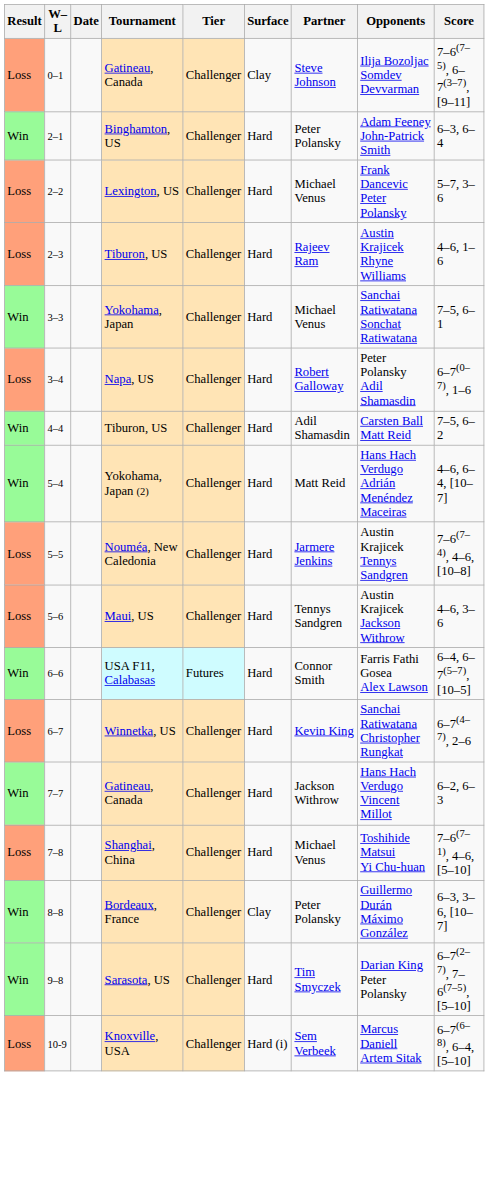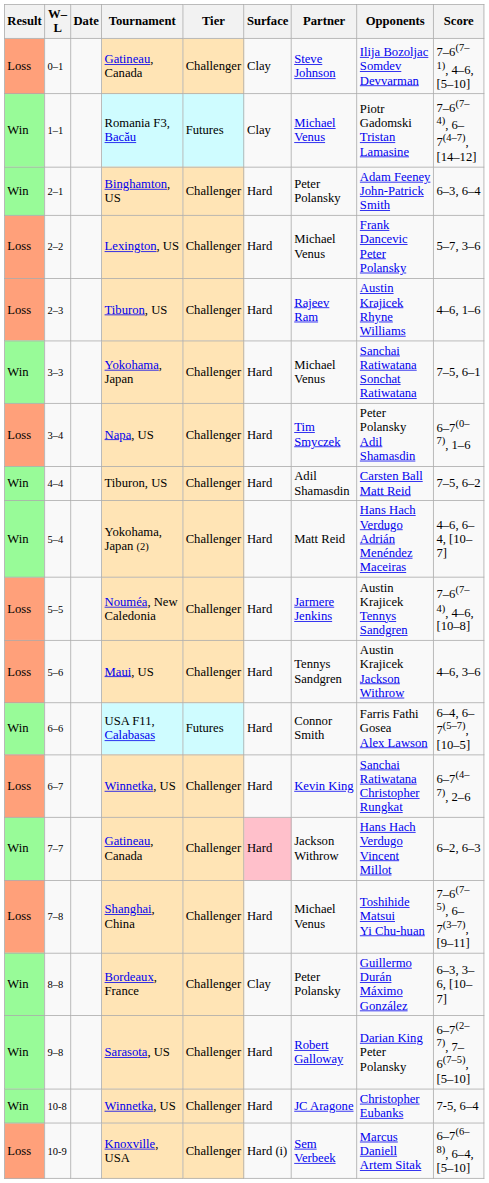 <table class="sortable wikitable">
 <tr>
 <th>Result</th>
 <th class="unsortable">W–L</th>
 <th>Date</th>
 <th>Tournament</th>
 <th>Tier</th>
 <th>Surface</th>
 <th>Partner</th>
 <th>Opponents</th>
 <th class="unsortable">Score</th>
 </tr>
 <tr>
 <td bgcolor=FFA07A>Loss</td>
 <td><small>0–1</small></td>
 <td><a href='#'></a></td>
 <td style="background:moccasin;"><a href='#'>Gatineau</a>, Canada</td>
 <td style="background:moccasin;">Challenger</td>
 <td>Clay</td>
 <td> <a href='#'>Steve Johnson</a></td>
 <td> <a href='#'>Ilija Bozoljac</a><br> <a href='#'>Somdev Devvarman</a></td>
-<td>7–6<sup>(7–5)</sup>, 6–7<sup>(3–7)</sup>, [9–11]</td>
+<td>7–6<sup>(7–1)</sup>, 4–6, [5–10]</td>
+</tr>
+<tr>
+<td bgcolor=98FB98>Win</td>
+<td><small>1–1</small></td>
+<td></td>
+<td style="background:#cffcff;">Romania F3, <a href='#'>Bacău</a></td>
+<td style="background:#cffcff;">Futures</td>
+<td>Clay</td>
+<td> <a href='#'>Michael Venus</a></td>
+<td> Piotr Gadomski<br> <a href='#'>Tristan Lamasine</a></td>
+<td>7–6<sup>(7–4)</sup>, 6–7<sup>(4–7)</sup>, [14–12]</td>
 </tr>
 <tr>
 <td bgcolor=98FB98>Win</td>
 <td><small>2–1</small></td>
 <td><a href='#'></a></td>
 <td style="background:moccasin;"><a href='#'>Binghamton</a>, US</td>
 <td style="background:moccasin;">Challenger</td>
 <td>Hard</td>
 <td> Peter Polansky</td>
 <td> <a href='#'>Adam Feeney</a><br> <a href='#'>John-Patrick Smith</a></td>
 <td>6–3, 6–4</td>
 </tr>
 <tr>
 <td bgcolor=FFA07A>Loss</td>
 <td><small>2–2</small></td>
 <td><a href='#'></a></td>
 <td style="background:moccasin;"><a href='#'>Lexington</a>, US</td>
 <td style="background:moccasin;">Challenger</td>
 <td>Hard</td>
 <td> Michael Venus</td>
 <td> <a href='#'>Frank Dancevic</a><br> <a href='#'>Peter Polansky</a></td>
 <td>5–7, 3–6</td>
 </tr>
 <tr>
 <td bgcolor=FFA07A>Loss</td>
 <td><small>2–3</small></td>
 <td><a href='#'></a></td>
 <td style="background:moccasin;"><a href='#'>Tiburon</a>, US</td>
 <td style="background:moccasin;">Challenger</td>
 <td>Hard</td>
 <td> <a href='#'>Rajeev Ram</a></td>
 <td> <a href='#'>Austin Krajicek</a><br> <a href='#'>Rhyne Williams</a></td>
 <td>4–6, 1–6</td>
 </tr>
 <tr>
 <td bgcolor=98FB98>Win</td>
 <td><small>3–3</small></td>
 <td><a href='#'></a></td>
 <td style="background:moccasin;"><a href='#'>Yokohama</a>, Japan</td>
 <td style="background:moccasin;">Challenger</td>
 <td>Hard</td>
 <td> Michael Venus</td>
 <td> <a href='#'>Sanchai Ratiwatana</a><br> <a href='#'>Sonchat Ratiwatana</a></td>
 <td>7–5, 6–1</td>
 </tr>
 <tr>
 <td bgcolor=FFA07A>Loss</td>
 <td><small>3–4</small></td>
 <td><a href='#'></a></td>
 <td style="background:moccasin;"><a href='#'>Napa</a>, US</td>
 <td style="background:moccasin;">Challenger</td>
 <td>Hard</td>
-<td> <a href='#'>Robert Galloway</a></td>
+<td> <a href='#'>Tim Smyczek</a></td>
 <td> Peter Polansky<br> <a href='#'>Adil Shamasdin</a></td>
 <td>6–7<sup>(0–7)</sup>, 1–6</td>
 </tr>
 <tr>
 <td bgcolor=98FB98>Win</td>
 <td><small>4–4</small></td>
 <td><a href='#'></a></td>
 <td style="background:moccasin;">Tiburon, US</td>
 <td style="background:moccasin;">Challenger</td>
 <td>Hard</td>
 <td> Adil Shamasdin</td>
 <td> <a href='#'>Carsten Ball</a><br> <a href='#'>Matt Reid</a></td>
 <td>7–5, 6–2</td>
 </tr>
 <tr>
 <td bgcolor=98FB98>Win</td>
 <td><small>5–4</small></td>
 <td><a href='#'></a></td>
 <td style="background:moccasin;">Yokohama, Japan <small>(2)</small></td>
 <td style="background:moccasin;">Challenger</td>
 <td>Hard</td>
 <td> Matt Reid</td>
 <td> <a href='#'>Hans Hach Verdugo</a><br> <a href='#'>Adrián Menéndez Maceiras</a></td>
 <td>4–6, 6–4, [10–7]</td>
 </tr>
 <tr>
 <td bgcolor=FFA07A>Loss</td>
 <td><small>5–5</small></td>
 <td><a href='#'></a></td>
 <td style="background:moccasin;"><a href='#'>Nouméa</a>, New Caledonia</td>
 <td style="background:moccasin;">Challenger</td>
 <td>Hard</td>
 <td> <a href='#'>Jarmere Jenkins</a></td>
 <td> Austin Krajicek<br> <a href='#'>Tennys Sandgren</a></td>
 <td>7–6<sup>(7–4)</sup>, 4–6, [10–8]</td>
 </tr>
 <tr>
 <td bgcolor=FFA07A>Loss</td>
 <td><small>5–6</small></td>
 <td><a href='#'></a></td>
 <td style="background:moccasin;"><a href='#'>Maui</a>, US</td>
 <td style="background:moccasin;">Challenger</td>
 <td>Hard</td>
 <td> Tennys Sandgren</td>
 <td> Austin Krajicek<br> <a href='#'>Jackson Withrow</a></td>
 <td>4–6, 3–6</td>
 </tr>
 <tr>
 <td bgcolor=98FB98>Win</td>
 <td><small>6–6</small></td>
 <td></td>
 <td style="background:#cffcff;">USA F11, <a href='#'>Calabasas</a></td>
 <td style="background:#cffcff;">Futures</td>
 <td>Hard</td>
 <td> Connor Smith</td>
 <td> Farris Fathi Gosea<br> <a href='#'>Alex Lawson</a></td>
 <td>6–4, 6–7<sup>(5–7)</sup>, [10–5]</td>
 </tr>
 <tr>
 <td bgcolor=FFA07A>Loss</td>
 <td><small>6–7</small></td>
 <td><a href='#'></a></td>
 <td style="background:moccasin;"><a href='#'>Winnetka</a>, US</td>
 <td style="background:moccasin;">Challenger</td>
 <td>Hard</td>
 <td> <a href='#'>Kevin King</a></td>
 <td> <a href='#'>Sanchai Ratiwatana</a><br> <a href='#'>Christopher Rungkat</a></td>
 <td>6–7<sup>(4–7)</sup>, 2–6</td>
 </tr>
 <tr>
 <td bgcolor=98FB98>Win</td>
 <td><small>7–7</small></td>
 <td><a href='#'></a></td>
 <td style="background:moccasin;"><a href='#'>Gatineau</a>, Canada</td>
 <td style="background:moccasin;">Challenger</td>
-<td>Hard</td>
+<td style="background: pink;">Hard</td>
 <td> Jackson Withrow</td>
 <td> <a href='#'>Hans Hach Verdugo</a><br> <a href='#'>Vincent Millot</a></td>
 <td>6–2, 6–3</td>
 </tr>
 <tr>
 <td bgcolor=FFA07A>Loss</td>
 <td><small>7–8</small></td>
 <td><a href='#'></a></td>
 <td style="background:moccasin;"><a href='#'>Shanghai</a>, China</td>
 <td style="background:moccasin;">Challenger</td>
 <td>Hard</td>
 <td> Michael Venus</td>
 <td> <a href='#'>Toshihide Matsui</a><br> <a href='#'>Yi Chu-huan</a></td>
-<td>7–6<sup>(7–1)</sup>, 4–6, [5–10]</td>
+<td>7–6<sup>(7–5)</sup>, 6–7<sup>(3–7)</sup>, [9–11]</td>
 </tr>
 <tr>
 <td bgcolor=98FB98>Win</td>
 <td><small>8–8</small></td>
 <td><a href='#'></a></td>
 <td style="background:moccasin;"><a href='#'>Bordeaux</a>, France</td>
 <td style="background:moccasin;">Challenger</td>
 <td>Clay</td>
 <td> Peter Polansky</td>
 <td> <a href='#'>Guillermo Durán</a><br> <a href='#'>Máximo González</a></td>
 <td>6–3, 3–6, [10–7]</td>
 </tr>
 <tr>
 <td bgcolor=98FB98>Win</td>
 <td><small>9–8</small></td>
 <td><a href='#'></a></td>
 <td style="background:moccasin;"><a href='#'>Sarasota</a>, US</td>
 <td style="background:moccasin;">Challenger</td>
 <td>Hard</td>
-<td> <a href='#'>Tim Smyczek</a></td>
+<td> <a href='#'>Robert Galloway</a></td>
 <td> <a href='#'>Darian King</a><br> Peter Polansky</td>
 <td>6–7<sup>(2–7)</sup>, 7–6<sup>(7–5)</sup>, [5–10]</td>
+</tr>
+<tr>
+<td bgcolor=98FB98>Win</td>
+<td><small>10-8</small></td>
+<td><a href='#'></a></td>
+<td style="background:moccasin;"><a href='#'>Winnetka</a>, US</td>
+<td style="background:moccasin;">Challenger</td>
+<td>Hard</td>
+<td> <a href='#'>JC Aragone</a></td>
+<td> <a href='#'>Christopher Eubanks</a><br></td>
+<td>7-5, 6–4</td>
 </tr>
 <tr>
 <td bgcolor=FFA07A>Loss</td>
 <td><small>10-9</small></td>
 <td><a href='#'></a></td>
 <td style="background:moccasin;"><a href='#'>Knoxville</a>, USA</td>
 <td style="background:moccasin;">Challenger</td>
 <td>Hard (i)</td>
 <td> <a href='#'>Sem Verbeek</a></td>
 <td> <a href='#'>Marcus Daniell</a><br> <a href='#'>Artem Sitak</a></td>
 <td>6–7<sup>(6–8)</sup>, 6–4, [5–10]</td>
 </tr>
 </table>
